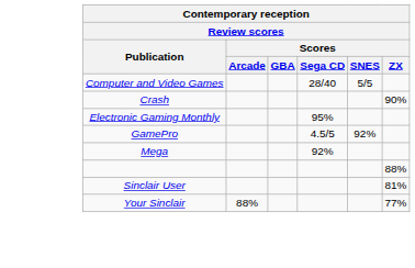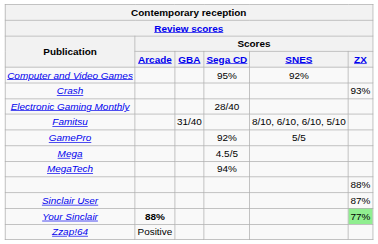 <table class="wikitable collapsible" style="float:right; font-size:90%; text-align:center; margin:1em; margin-top:0; padding:0;" cellpadding="0">
 <tr>
 <th colspan=6 style="font-size: 100%">Contemporary reception</th>
 </tr>
 <tr>
 <th colspan=6><a href='#'>Review scores</a></th>
 </tr>
 <tr>
 <th rowspan=2>Publication</th>
 <th colspan=5>Scores</th>
 </tr>
 <tr>
 <th><a href='#'>Arcade</a></th>
 <th><a href='#'>GBA</a></th>
 <th><a href='#'>Sega CD</a></th>
 <th><a href='#'>SNES</a></th>
 <th><a href='#'>ZX</a></th>
 </tr>
 <tr>
 <td><em><a href='#'>Computer and Video Games</a></em></td>
 <td></td>
 <td></td>
-<td>28/40</td>
-<td>5/5</td>
+<td>95%</td>
+<td>92%</td>
 <td></td>
 </tr>
 <tr>
 <td><em><a href='#'>Crash</a></em></td>
 <td></td>
 <td></td>
 <td></td>
 <td></td>
-<td>90%</td>
+<td>93%</td>
 </tr>
 <tr>
 <td><em><a href='#'>Electronic Gaming Monthly</a></em></td>
 <td></td>
 <td></td>
-<td>95%</td>
+<td>28/40</td>
 <td></td>
+<td></td>
+</tr>
+<tr>
+<td><em><a href='#'>Famitsu</a></em></td>
+<td></td>
+<td>31/40</td>
+<td></td>
+<td>8/10, 6/10, 6/10, 5/10</td>
 <td></td>
 </tr>
 <tr>
 <td><em><a href='#'>GamePro</a></em></td>
 <td></td>
 <td></td>
-<td>4.5/5</td>
 <td>92%</td>
+<td>5/5</td>
 <td></td>
 </tr>
 <tr>
 <td><em><a href='#'>Mega</a></em></td>
 <td></td>
 <td></td>
-<td>92%</td>
+<td>4.5/5</td>
+<td></td>
+<td></td>
+</tr>
+<tr>
+<td><em><a href='#'>MegaTech</a></em></td>
+<td></td>
+<td></td>
+<td>94%</td>
 <td></td>
 <td></td>
 </tr>
 <tr>
 <td><em></em></td>
 <td></td>
 <td></td>
 <td></td>
 <td></td>
 <td>88%</td>
 </tr>
 <tr>
 <td><em><a href='#'>Sinclair User</a></em></td>
 <td></td>
 <td></td>
 <td></td>
 <td></td>
-<td>81%</td>
+<td>87%</td>
 </tr>
 <tr>
 <td><em><a href='#'>Your Sinclair</a></em></td>
-<td>88%</td>
+<td><strong>88%</strong></td>
 <td></td>
 <td></td>
 <td></td>
-<td>77%</td>
+<td style="background: lightgreen;">77%</td>
+</tr>
+<tr>
+<td><em><a href='#'>Zzap!64</a></em></td>
+<td>Positive</td>
+<td></td>
+<td></td>
+<td></td>
+<td></td>
 </tr>
 </table>
